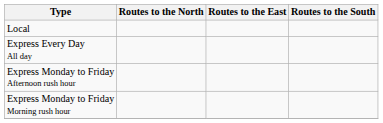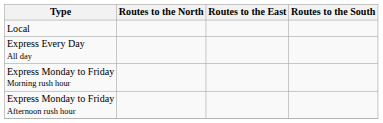 <table class="wikitable" style="margin:1em auto;">
 <tr>
 <th>Type</th>
 <th>Routes to the North</th>
 <th>Routes to the East</th>
 <th>Routes to the South</th>
 </tr>
 <tr>
 <td>Local</td>
 <td></td>
 <td></td>
 <td></td>
 </tr>
 <tr>
 <td>Express Every Day <br><small>All day</small></td>
 <td></td>
 <td></td>
 <td> </td>
 </tr>
 <tr>
-<td>Express Monday to Friday <br><small>Afternoon rush hour</small></td>
+<td>Express Monday to Friday <br><small>Morning rush hour</small></td>
 <td></td>
 <td></td>
 <td></td>
 </tr>
 <tr>
-<td>Express Monday to Friday <br><small>Morning rush hour</small></td>
+<td>Express Monday to Friday <br><small>Afternoon rush hour</small></td>
 <td></td>
 <td></td>
 <td></td>
 </tr>
 <tr>
 </tr>
 </table>
